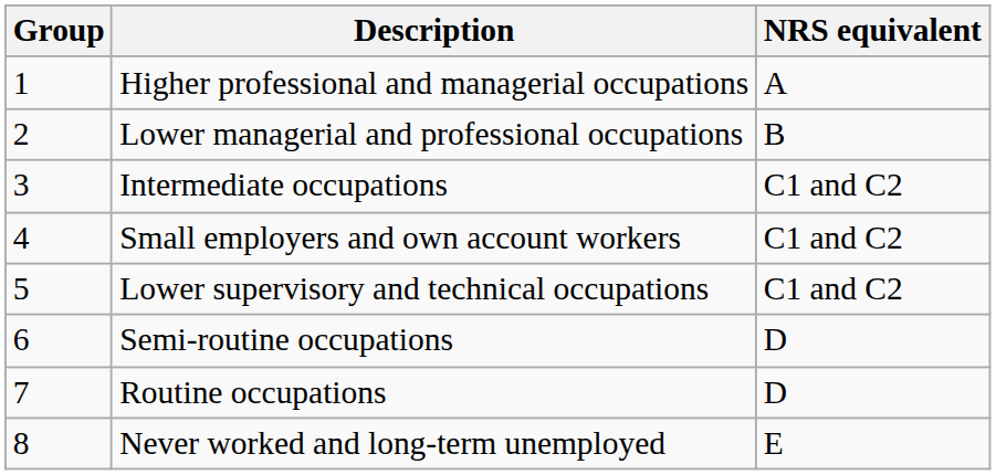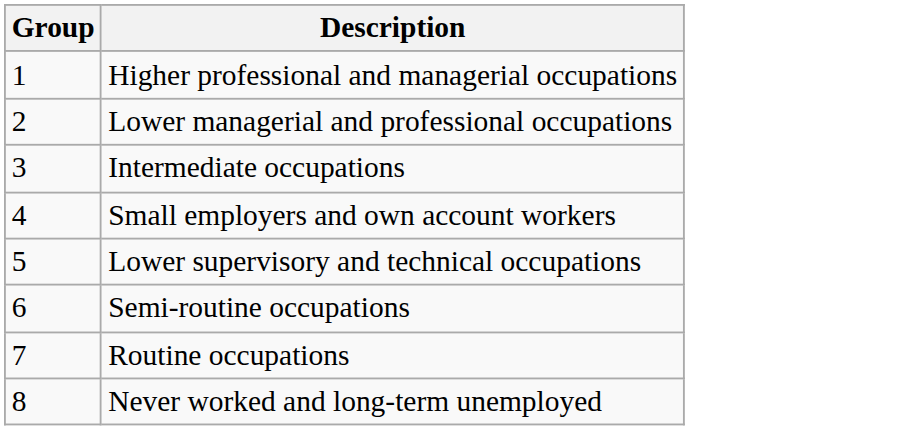 <table class="wikitable">
 <tr>
 <th>Group</th>
 <th>Description</th>
-<th>NRS equivalent</th>
 </tr>
 <tr>
 <td>1</td>
 <td>Higher professional and managerial occupations</td>
-<td>A</td>
 </tr>
 <tr>
 <td>2</td>
 <td>Lower managerial and professional occupations</td>
-<td>B</td>
 </tr>
 <tr>
 <td>3</td>
 <td>Intermediate occupations</td>
-<td>C1 and C2</td>
 </tr>
 <tr>
 <td>4</td>
 <td>Small employers and own account workers</td>
-<td>C1 and C2</td>
 </tr>
 <tr>
 <td>5</td>
 <td>Lower supervisory and technical occupations</td>
-<td>C1 and C2</td>
 </tr>
 <tr>
 <td>6</td>
 <td>Semi-routine occupations</td>
-<td>D</td>
 </tr>
 <tr>
 <td>7</td>
 <td>Routine occupations</td>
-<td>D</td>
 </tr>
 <tr>
 <td>8</td>
 <td>Never worked and long-term unemployed</td>
-<td>E</td>
 </tr>
 </table>
